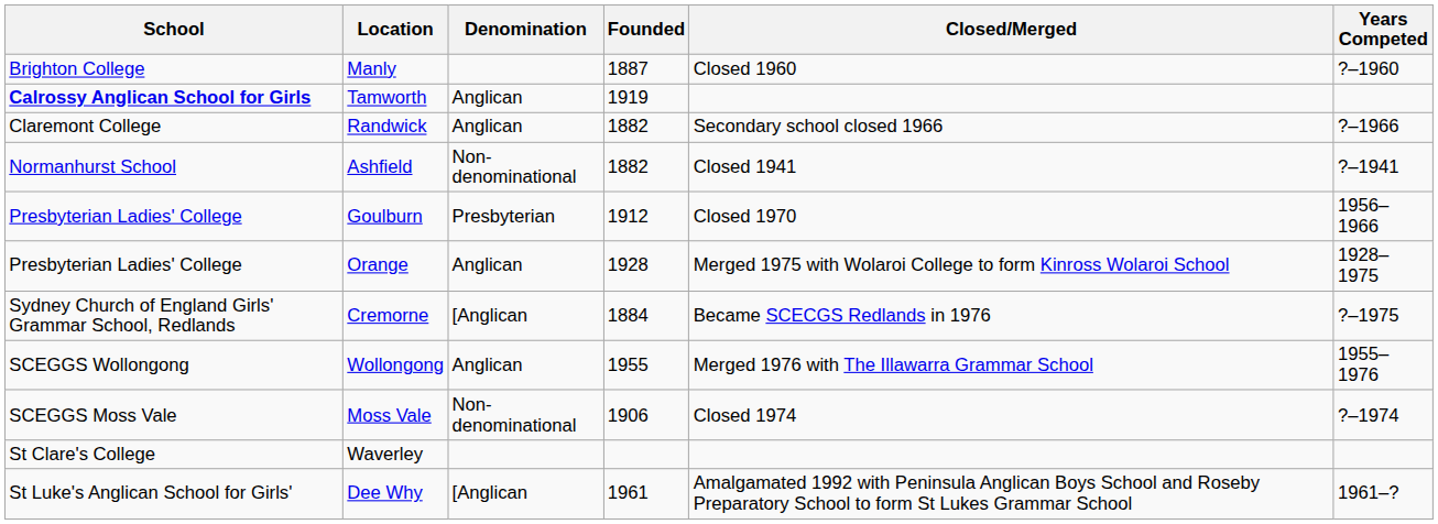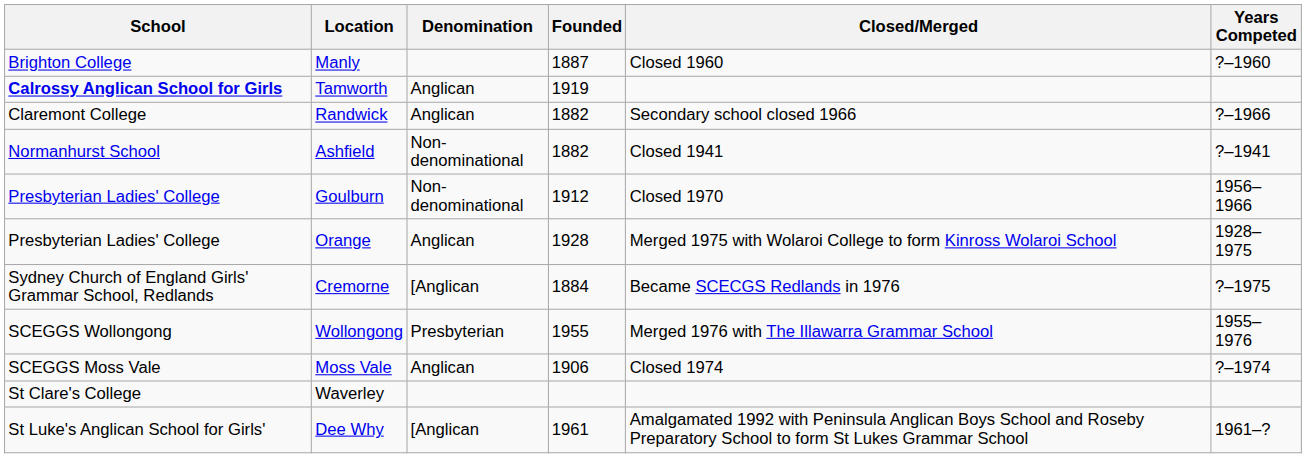 <table class="wikitable">
 <tr>
 <th>School</th>
 <th>Location</th>
 <th>Denomination</th>
 <th>Founded</th>
 <th>Closed/Merged</th>
 <th>Years<br>Competed</th>
 </tr>
 <tr>
 <td><a href='#'>Brighton College</a></td>
 <td><a href='#'>Manly</a></td>
 <td></td>
 <td>1887</td>
 <td>Closed 1960</td>
 <td>?–1960</td>
 </tr>
 <tr>
 <td><strong><a href='#'>Calrossy Anglican School for Girls</a></strong></td>
 <td><a href='#'>Tamworth</a></td>
 <td>Anglican</td>
 <td>1919</td>
 <td></td>
 <td></td>
 </tr>
 <tr>
 <td>Claremont College</td>
 <td><a href='#'>Randwick</a></td>
 <td>Anglican</td>
 <td>1882</td>
 <td>Secondary school closed 1966</td>
 <td>?–1966</td>
 </tr>
 <tr>
 <td><a href='#'>Normanhurst School</a></td>
 <td><a href='#'>Ashfield</a></td>
 <td>Non-denominational</td>
 <td>1882</td>
 <td>Closed 1941</td>
 <td>?–1941</td>
 </tr>
 <tr>
 <td><a href='#'>Presbyterian Ladies' College</a></td>
 <td><a href='#'>Goulburn</a></td>
-<td>Presbyterian</td>
+<td>Non-denominational</td>
 <td>1912</td>
 <td>Closed 1970</td>
 <td>1956–1966</td>
 </tr>
 <tr>
 <td>Presbyterian Ladies' College</td>
 <td><a href='#'>Orange</a></td>
 <td>Anglican</td>
 <td>1928</td>
 <td>Merged 1975 with Wolaroi College to form <a href='#'>Kinross Wolaroi School</a></td>
 <td>1928–1975</td>
 </tr>
 <tr>
 <td>Sydney Church of England Girls' Grammar School, Redlands</td>
 <td><a href='#'>Cremorne</a></td>
 <td>[Anglican</td>
 <td>1884</td>
 <td>Became <a href='#'>SCECGS Redlands</a> in 1976</td>
 <td>?–1975</td>
 </tr>
 <tr>
 <td>SCEGGS Wollongong</td>
 <td><a href='#'>Wollongong</a></td>
-<td>Anglican</td>
+<td>Presbyterian</td>
 <td>1955</td>
 <td>Merged 1976 with <a href='#'>The Illawarra Grammar School</a></td>
 <td>1955–1976</td>
 </tr>
 <tr>
 <td>SCEGGS Moss Vale</td>
 <td><a href='#'>Moss Vale</a></td>
-<td>Non-denominational</td>
+<td>Anglican</td>
 <td>1906</td>
 <td>Closed 1974</td>
 <td>?–1974</td>
 </tr>
 <tr>
 <td>St Clare's College</td>
 <td>Waverley</td>
 <td></td>
 <td></td>
 <td></td>
 <td></td>
 </tr>
 <tr>
 <td>St Luke's Anglican School for Girls'</td>
 <td><a href='#'>Dee Why</a></td>
 <td>[Anglican</td>
 <td>1961</td>
 <td>Amalgamated 1992 with Peninsula Anglican Boys School and Roseby Preparatory School to form St Lukes Grammar School</td>
 <td>1961–?</td>
 </tr>
 </table>
